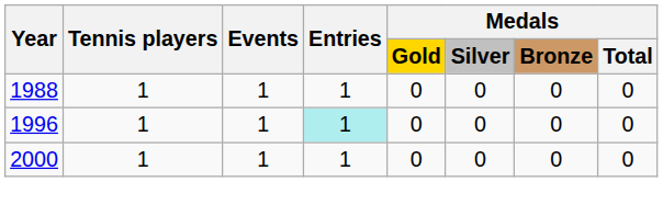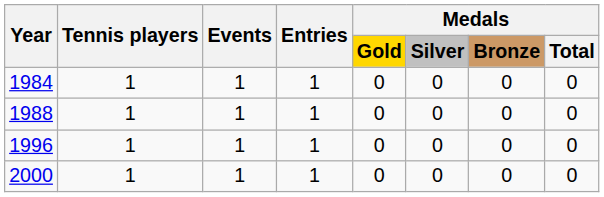 <table class=wikitable>
 <tr>
 <th rowspan=2>Year</th>
 <th rowspan=2>Tennis players</th>
 <th rowspan=2>Events</th>
 <th rowspan=2>Entries</th>
 <th colspan=4>Medals</th>
 </tr>
 <tr>
 <td align=center bgcolor=gold><strong>Gold</strong></td>
 <td align=center bgcolor=silver><strong>Silver</strong></td>
 <td align=center bgcolor=cc9966><strong>Bronze</strong></td>
 <th>Total</th>
 </tr>
 <tr align=center>
+<td><a href='#'>1984</a></td>
+<td>1</td>
+<td>1</td>
+<td>1</td>
+<td>0</td>
+<td>0</td>
+<td>0</td>
+<td>0</td>
+</tr>
+<tr align=center>
 <td><a href='#'>1988</a></td>
 <td>1</td>
 <td>1</td>
 <td>1</td>
 <td>0</td>
 <td>0</td>
 <td>0</td>
 <td>0</td>
 </tr>
 <tr align=center>
 <td><a href='#'>1996</a></td>
 <td>1</td>
 <td>1</td>
-<td style="background: paleturquoise;">1</td>
+<td>1</td>
 <td>0</td>
 <td>0</td>
 <td>0</td>
 <td>0</td>
 </tr>
 <tr align=center>
 <td><a href='#'>2000</a></td>
 <td>1</td>
 <td>1</td>
 <td>1</td>
 <td>0</td>
 <td>0</td>
 <td>0</td>
 <td>0</td>
 </tr>
 </table>
